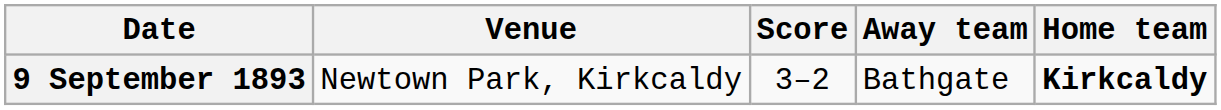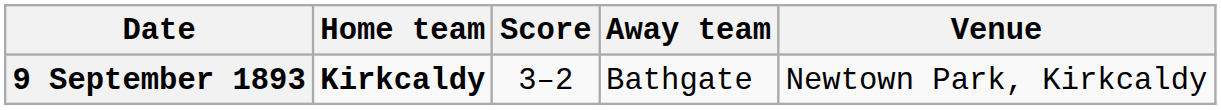 <table class="wikitable football-result-list" style="max-width: 80em; text-align: center">
 <tr>
 <th scope="col">Date</th>
-<th scope="col">Venue</th>
+<th scope="col">Home team</th>
 <th scope="col">Score</th>
 <th scope="col">Away team</th>
-<th scope="col">Home team</th>
+<th scope="col">Venue</th>
 </tr>
 <tr>
 <th scope="row">9 September 1893</th>
-<td align=left>Newtown Park, Kirkcaldy</td>
+<td align=right><strong>Kirkcaldy</strong></td>
 <td>3–2</td>
 <td align=left>Bathgate</td>
-<td align=right><strong>Kirkcaldy</strong></td>
+<td align=left>Newtown Park, Kirkcaldy</td>
 </tr>
 </table>
